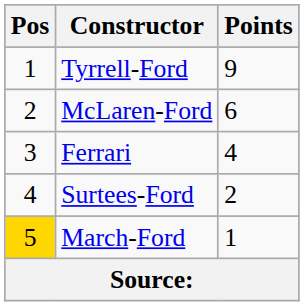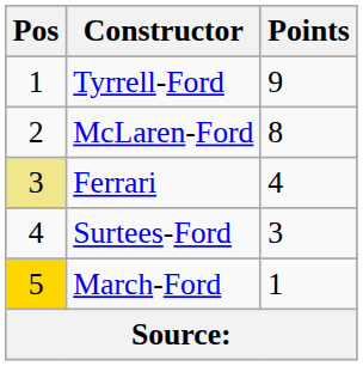 <table class="wikitable" style="font-size: 95%;">
 <tr>
 <th>Pos</th>
 <th>Constructor</th>
 <th>Points</th>
 </tr>
 <tr>
 <td align="center">1</td>
 <td> <a href='#'>Tyrrell</a>-<a href='#'>Ford</a></td>
 <td align="left">9</td>
 </tr>
 <tr>
 <td align="center">2</td>
 <td> <a href='#'>McLaren</a>-<a href='#'>Ford</a></td>
-<td align="left">6</td>
+<td align="left">8</td>
 </tr>
 <tr>
-<td align="center">3</td>
+<td align="center" style="background: khaki;">3</td>
 <td> <a href='#'>Ferrari</a></td>
 <td align="left">4</td>
 </tr>
 <tr>
 <td align="center">4</td>
 <td> <a href='#'>Surtees</a>-<a href='#'>Ford</a></td>
-<td align="left">2</td>
+<td align="left">3</td>
 </tr>
 <tr>
 <td align="center" style="background: gold;">5</td>
 <td> <a href='#'>March</a>-<a href='#'>Ford</a></td>
 <td align="left">1</td>
 </tr>
 <tr>
 <th colspan=3>Source:</th>
 </tr>
 </table>
